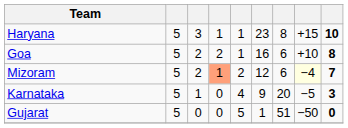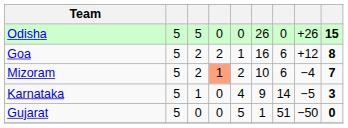 <table class="wikitable" style="text-align:center">
 <tr>
 <th width="200">Team</th>
 <th width="20"></th>
 <th width="20"></th>
 <th width="20"></th>
 <th width="20"></th>
 <th width="20"></th>
 <th width="20"></th>
 <th width="20"></th>
 <th width="20"></th>
 </tr>
-<tr>
-<td align=left><a href='#'>Haryana</a></td>
+<tr bgcolor=#ccffcc>
+<td align=left><a href='#'>Odisha</a></td>
 <td>5</td>
-<td>3</td>
-<td>1</td>
-<td>1</td>
-<td>23</td>
-<td>8</td>
-<td>+15</td>
-<td><strong>10</strong></td>
+<td>5</td>
+<td>0</td>
+<td>0</td>
+<td>26</td>
+<td>0</td>
+<td>+26</td>
+<td><strong>15</strong></td>
 </tr>
 <tr>
 <td align=left><a href='#'>Goa</a></td>
 <td>5</td>
 <td>2</td>
 <td>2</td>
 <td>1</td>
 <td>16</td>
 <td>6</td>
-<td>+10</td>
+<td>+12</td>
 <td><strong>8</strong></td>
 </tr>
 <tr>
 <td align=left><a href='#'>Mizoram</a></td>
 <td>5</td>
 <td>2</td>
 <td style="background: lightsalmon;">1</td>
 <td>2</td>
-<td>12</td>
+<td>10</td>
 <td>6</td>
-<td style="background: lightyellow;">−4</td>
+<td>−4</td>
 <td><strong>7</strong></td>
 </tr>
 <tr>
 <td align=left><a href='#'>Karnataka</a></td>
 <td>5</td>
 <td>1</td>
 <td>0</td>
 <td>4</td>
 <td>9</td>
-<td>20</td>
+<td>14</td>
 <td>−5</td>
 <td><strong>3</strong></td>
 </tr>
 <tr>
 <td align=left><a href='#'>Gujarat</a></td>
 <td>5</td>
 <td>0</td>
 <td>0</td>
 <td>5</td>
 <td>1</td>
 <td>51</td>
 <td>−50</td>
 <td><strong>0</strong></td>
 </tr>
 <tr>
 </tr>
 </table>
